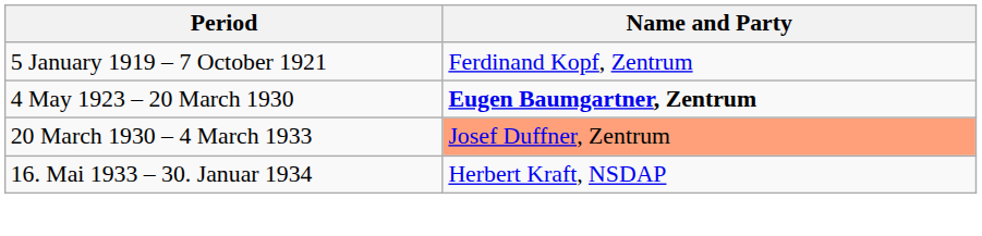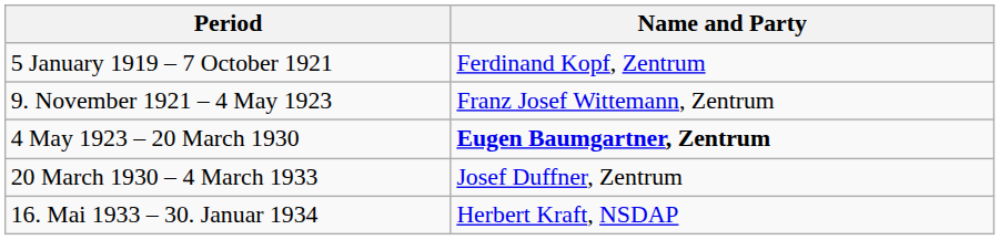 <table class="wikitable">
 <tr>
 <th style="width:18em">Period</th>
 <th style="width:22em">Name and Party</th>
 </tr>
 <tr>
 <td>5 January 1919 – 7 October 1921</td>
 <td><a href='#'>Ferdinand Kopf</a>, <a href='#'>Zentrum</a></td>
 </tr>
 <tr>
+<td>9. November 1921 – 4 May 1923</td>
+<td><a href='#'>Franz Josef Wittemann</a>, Zentrum</td>
+</tr>
+<tr>
 <td>4 May 1923 – 20 March 1930</td>
 <td><strong><a href='#'>Eugen Baumgartner</a>, Zentrum</strong></td>
 </tr>
 <tr>
 <td>20 March 1930 – 4 March 1933</td>
-<td style="background: lightsalmon;"><a href='#'>Josef Duffner</a>, Zentrum</td>
+<td><a href='#'>Josef Duffner</a>, Zentrum</td>
 </tr>
 <tr>
 <td>16. Mai 1933 – 30. Januar 1934</td>
 <td><a href='#'>Herbert Kraft</a>, <a href='#'>NSDAP</a></td>
 </tr>
 </table>
